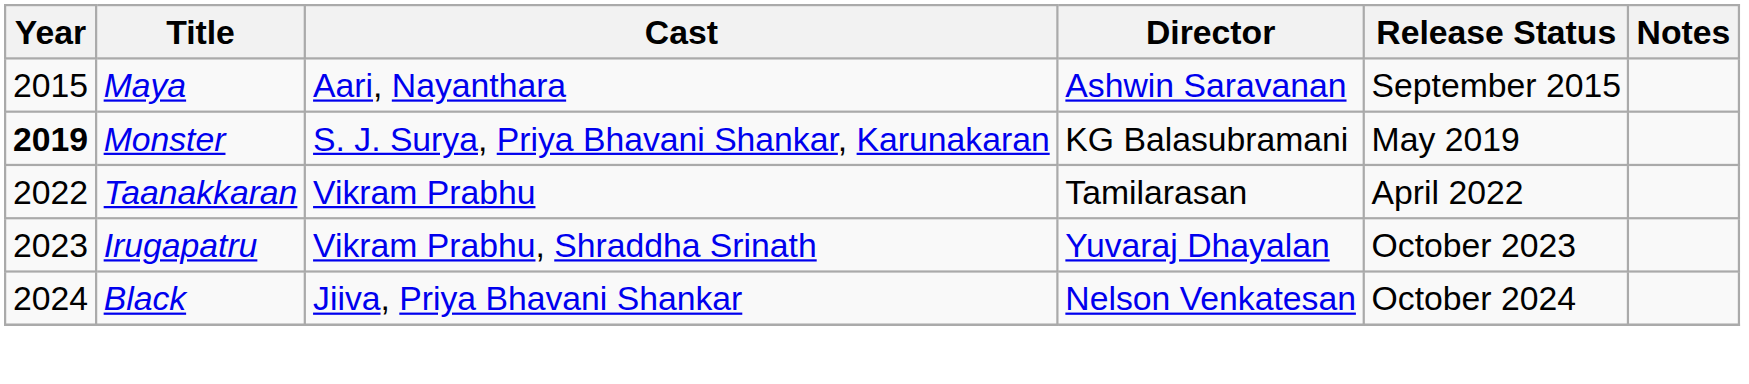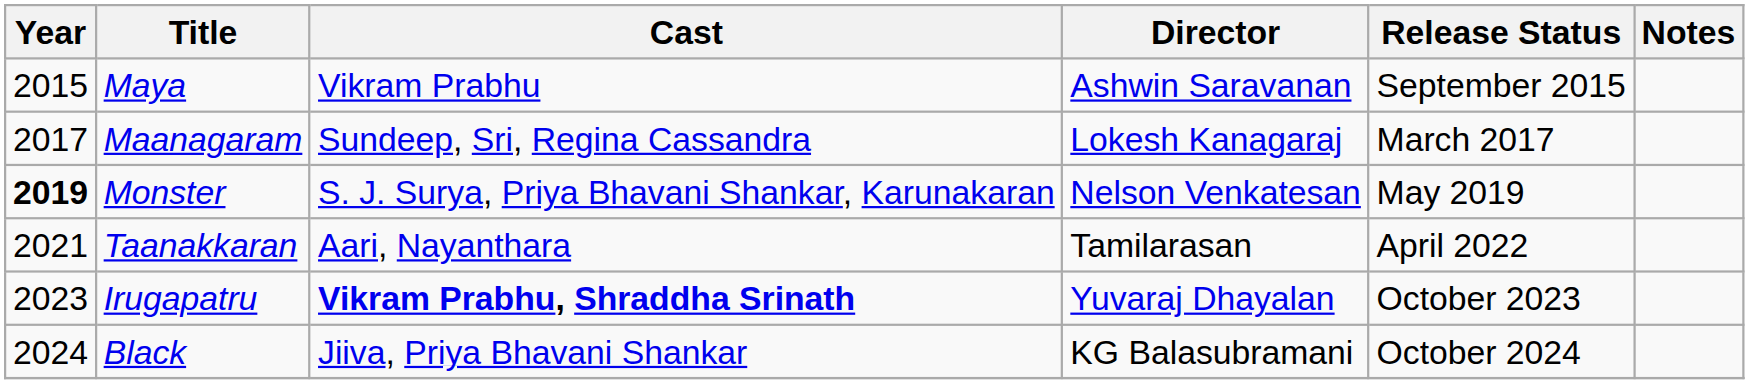 <table class="wikitable" style="font-size: 95%;">
 <tr>
 <th>Year</th>
 <th>Title</th>
 <th>Cast</th>
 <th>Director</th>
 <th>Release Status</th>
 <th>Notes</th>
 </tr>
 <tr>
 <td>2015</td>
 <td><em><a href='#'>Maya</a></em></td>
-<td><a href='#'>Aari</a>, <a href='#'>Nayanthara</a></td>
+<td><a href='#'>Vikram Prabhu</a></td>
 <td><a href='#'>Ashwin Saravanan</a></td>
 <td>September 2015</td>
+<td></td>
+</tr>
+<tr>
+<td>2017</td>
+<td><em><a href='#'>Maanagaram</a></em></td>
+<td><a href='#'>Sundeep</a>, <a href='#'>Sri</a>, <a href='#'>Regina Cassandra</a></td>
+<td><a href='#'>Lokesh Kanagaraj</a></td>
+<td>March 2017</td>
 <td></td>
 </tr>
 <tr>
 <td><strong>2019</strong></td>
 <td><em><a href='#'>Monster</a></em></td>
 <td><a href='#'>S. J. Surya</a>, <a href='#'>Priya Bhavani Shankar</a>, <a href='#'>Karunakaran</a></td>
-<td>KG Balasubramani</td>
+<td><a href='#'>Nelson Venkatesan</a></td>
 <td>May 2019</td>
 <td></td>
 </tr>
 <tr>
-<td>2022</td>
+<td>2021</td>
 <td><em><a href='#'>Taanakkaran</a></em></td>
-<td><a href='#'>Vikram Prabhu</a></td>
+<td><a href='#'>Aari</a>, <a href='#'>Nayanthara</a></td>
 <td>Tamilarasan</td>
 <td>April 2022</td>
 <td></td>
 </tr>
 <tr>
 <td>2023</td>
 <td><em><a href='#'>Irugapatru</a></em></td>
-<td><a href='#'>Vikram Prabhu</a>, <a href='#'>Shraddha Srinath</a></td>
+<td><strong><a href='#'>Vikram Prabhu</a>, <a href='#'>Shraddha Srinath</a></strong></td>
 <td><a href='#'>Yuvaraj Dhayalan</a></td>
 <td>October 2023</td>
 <td></td>
 </tr>
 <tr>
 <td>2024</td>
 <td><em><a href='#'>Black</a></em></td>
 <td><a href='#'>Jiiva</a>, <a href='#'>Priya Bhavani Shankar</a></td>
-<td><a href='#'>Nelson Venkatesan</a></td>
+<td>KG Balasubramani</td>
 <td>October 2024</td>
 <td></td>
 </tr>
 <tr>
 </tr>
 </table>
